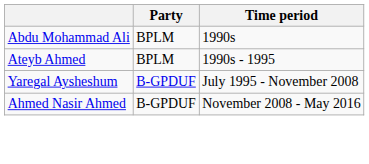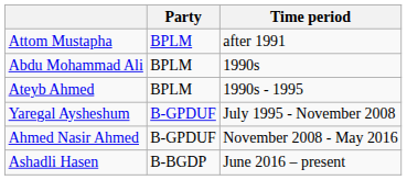 <table class="wikitable">
 <tr>
 <th></th>
 <th>Party</th>
 <th>Time period</th>
+</tr>
+<tr>
+<td><a href='#'>Attom Mustapha</a></td>
+<td><a href='#'>BPLM</a></td>
+<td>after 1991</td>
 </tr>
 <tr>
 <td><a href='#'>Abdu Mohammad Ali</a></td>
 <td>BPLM</td>
 <td>1990s</td>
 </tr>
 <tr>
 <td><a href='#'>Ateyb Ahmed</a></td>
 <td>BPLM</td>
 <td>1990s - 1995</td>
 </tr>
 <tr>
 <td><a href='#'>Yaregal Aysheshum</a></td>
 <td><a href='#'>B-GPDUF</a></td>
 <td>July 1995 - November 2008</td>
 </tr>
 <tr>
 <td><a href='#'>Ahmed Nasir Ahmed</a></td>
 <td>B-GPDUF</td>
 <td>November 2008 - May 2016</td>
 </tr>
+<tr>
+<td><a href='#'>Ashadli Hasen</a></td>
+<td>B-BGDP</td>
+<td>June 2016 – present</td>
+</tr>
 </table>
